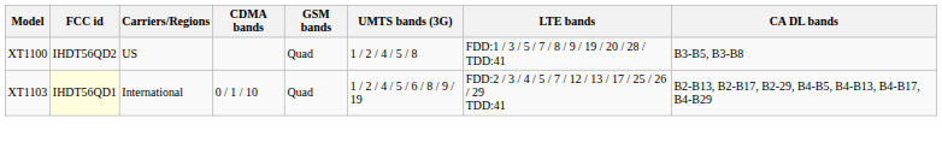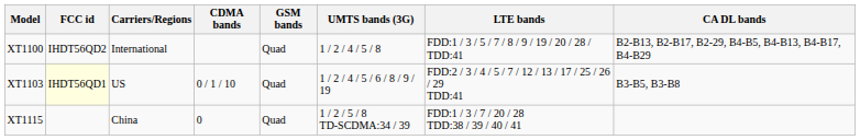 <table class="wikitable">
 <tr>
 <th>Model</th>
 <th>FCC id</th>
 <th>Carriers/Regions</th>
 <th>CDMA bands</th>
 <th>GSM bands</th>
 <th>UMTS bands (3G)</th>
 <th>LTE bands</th>
 <th>CA DL bands</th>
 </tr>
 <tr>
 <td>XT1100</td>
 <td>IHDT56QD2</td>
-<td>US</td>
+<td>International</td>
 <td></td>
 <td>Quad</td>
 <td>1 / 2 / 4 / 5 / 8</td>
 <td>FDD:1 / 3 / 5 / 7 / 8 / 9 / 19 / 20 / 28 /<br>TDD:41</td>
-<td>B3-B5, B3-B8</td>
+<td>B2-B13, B2-B17, B2-29, B4-B5, B4-B13, B4-B17, B4-B29</td>
 </tr>
 <tr>
 <td>XT1103</td>
 <td style="background: lightyellow;">IHDT56QD1</td>
-<td>International</td>
+<td>US</td>
 <td>0 / 1 / 10</td>
 <td>Quad</td>
 <td>1 / 2 / 4 / 5 / 6 / 8 / 9 / 19</td>
 <td>FDD:2 / 3 / 4 / 5 / 7 / 12 / 13 / 17 / 25 / 26 / 29<br>TDD:41</td>
-<td>B2-B13, B2-B17, B2-29, B4-B5, B4-B13, B4-B17, B4-B29</td>
+<td>B3-B5, B3-B8</td>
+</tr>
+<tr>
+<td>XT1115</td>
+<td></td>
+<td>China</td>
+<td>0</td>
+<td>Quad</td>
+<td>1 / 2 / 5 / 8<br>TD-SCDMA:34 / 39</td>
+<td>FDD:1 / 3 / 7 / 20 / 28<br>TDD:38 / 39 / 40 / 41</td>
+<td></td>
 </tr>
 </table>
